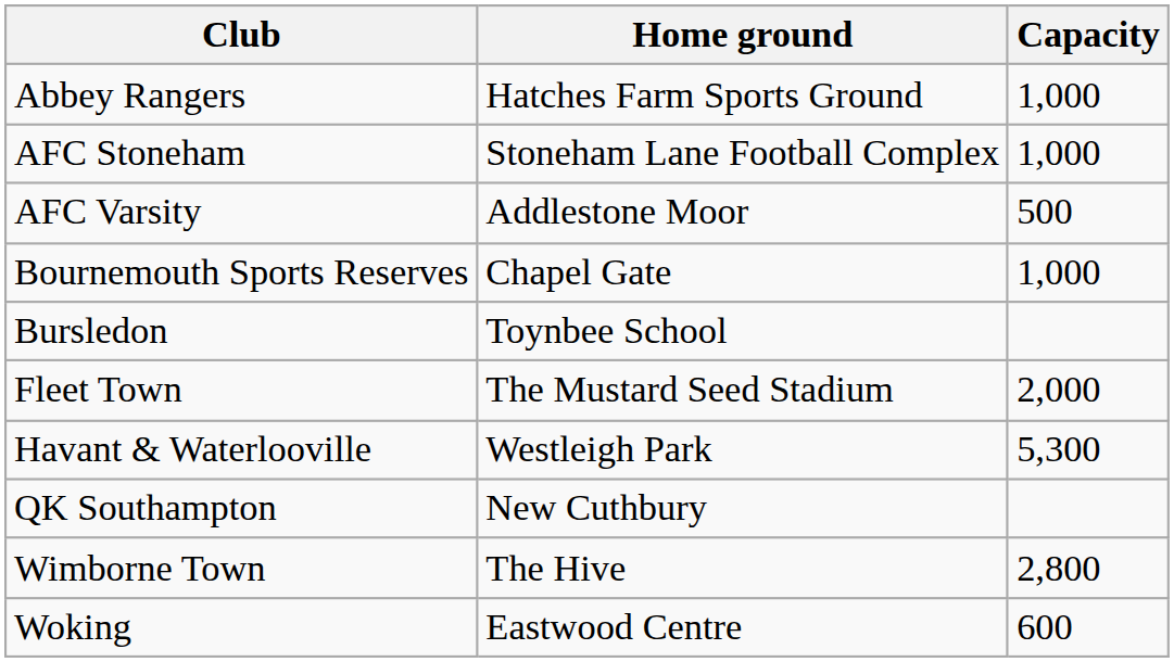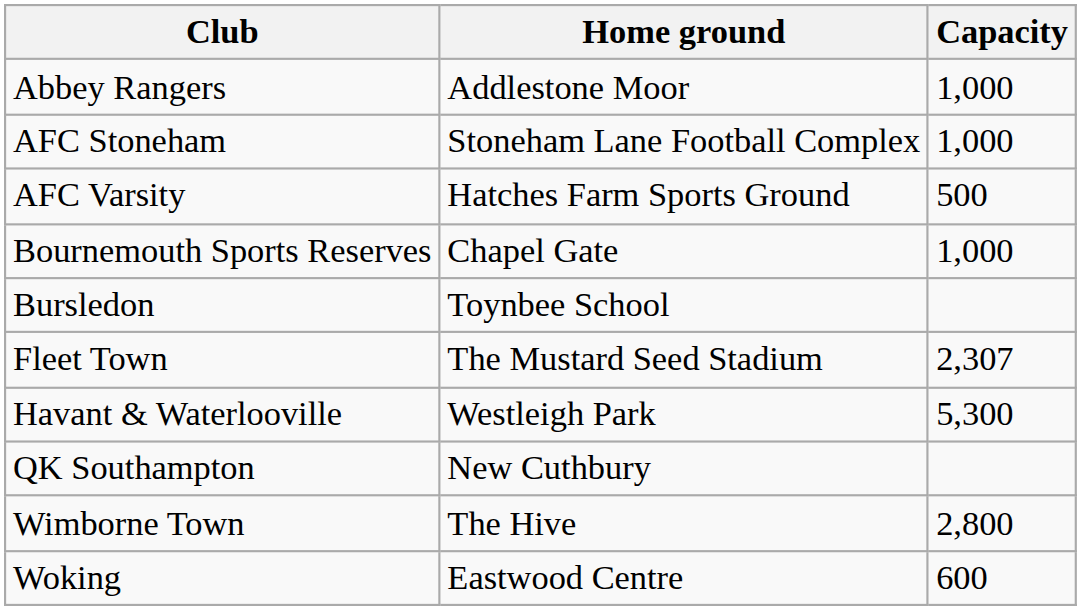 <table class="wikitable" border="1">
 <tr>
 <th>Club</th>
 <th>Home ground</th>
 <th>Capacity</th>
 </tr>
 <tr>
 <td>Abbey Rangers</td>
-<td>Hatches Farm Sports Ground</td>
+<td>Addlestone Moor</td>
 <td>1,000</td>
 </tr>
 <tr>
 <td>AFC Stoneham</td>
 <td>Stoneham Lane Football Complex</td>
 <td>1,000</td>
 </tr>
 <tr>
 <td>AFC Varsity</td>
-<td>Addlestone Moor</td>
+<td>Hatches Farm Sports Ground</td>
 <td>500</td>
 </tr>
 <tr>
 <td>Bournemouth Sports Reserves</td>
 <td>Chapel Gate</td>
 <td>1,000</td>
 </tr>
 <tr>
 <td>Bursledon</td>
 <td>Toynbee School</td>
 <td></td>
 </tr>
 <tr>
 <td>Fleet Town</td>
 <td>The Mustard Seed Stadium</td>
-<td>2,000</td>
+<td>2,307</td>
 </tr>
 <tr>
 <td>Havant & Waterlooville</td>
 <td>Westleigh Park</td>
 <td>5,300</td>
 </tr>
 <tr>
 <td>QK Southampton</td>
 <td>New Cuthbury</td>
 <td></td>
 </tr>
 <tr>
 <td>Wimborne Town</td>
 <td>The Hive</td>
 <td>2,800</td>
 </tr>
 <tr>
 <td>Woking</td>
 <td>Eastwood Centre</td>
 <td>600</td>
 </tr>
 </table>
